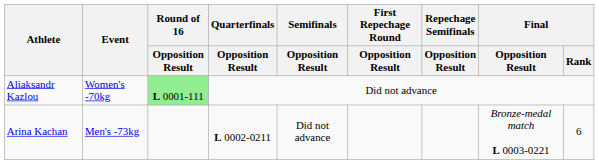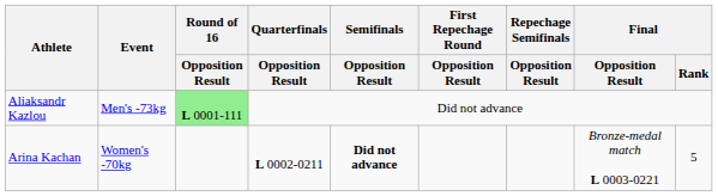 <table class="wikitable">
 <tr>
 <th rowspan="2">Athlete</th>
 <th rowspan="2">Event</th>
 <th>Round of 16</th>
 <th>Quarterfinals</th>
 <th>Semifinals</th>
 <th>First Repechage <br>Round</th>
 <th>Repechage <br>Semifinals</th>
 <th colspan="2">Final</th>
 </tr>
 <tr>
 <th>Opposition<br>Result</th>
 <th>Opposition<br>Result</th>
 <th>Opposition<br>Result</th>
 <th>Opposition<br>Result</th>
 <th>Opposition<br>Result</th>
 <th>Opposition<br>Result</th>
 <th>Rank</th>
 </tr>
 <tr align=center>
 <td align=left><a href='#'>Aliaksandr Kazlou</a></td>
-<td align=left><a href='#'>Women's -70kg</a></td>
+<td align=left><a href='#'>Men's -73kg</a></td>
 <td style="background: lightgreen;"><br><strong>L</strong> 0001-111</td>
 <td colspan=6>Did not advance</td>
 </tr>
 <tr align=center>
 <td align=left><a href='#'>Arina Kachan</a></td>
-<td align=left><a href='#'>Men's -73kg</a></td>
+<td align=left><a href='#'>Women's -70kg</a></td>
 <td></td>
 <td><br><strong>L</strong> 0002-0211</td>
-<td>Did not advance</td>
+<td><strong>Did not advance</strong></td>
 <td></td>
 <td></td>
 <td><em>Bronze-medal match</em><br><br><strong>L</strong> 0003-0221</td>
-<td>6</td>
+<td>5</td>
 </tr>
 </table>
